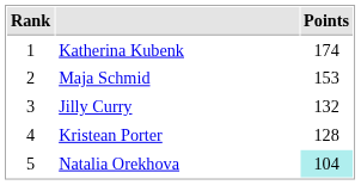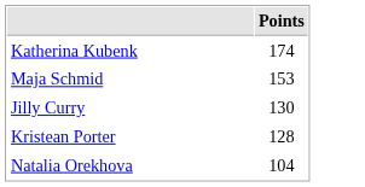 <table cellspacing="1" cellpadding="3" style="border:1px solid #AAAAAA;font-size:90%">
 <tr bgcolor="#E4E4E4">
-<th style="border-bottom:1px solid #AAAAAA" width=10>Rank</th>
 <th style="border-bottom:1px solid #AAAAAA" width=200></th>
 <th style="border-bottom:1px solid #AAAAAA" width=20>Points</th>
 </tr>
 <tr>
-<td align="center">1</td>
 <td> <a href='#'>Katherina Kubenk</a></td>
 <td align=center>174</td>
 </tr>
 <tr>
-<td align="center">2</td>
 <td> <a href='#'>Maja Schmid</a></td>
 <td align=center>153</td>
 </tr>
 <tr>
-<td align="center">3</td>
 <td> <a href='#'>Jilly Curry</a></td>
-<td align=center>132</td>
+<td align=center>130</td>
 </tr>
 <tr>
-<td align="center">4</td>
 <td> <a href='#'>Kristean Porter</a></td>
 <td align=center>128</td>
 </tr>
 <tr>
-<td align="center">5</td>
 <td> <a href='#'>Natalia Orekhova</a></td>
-<td align=center style="background: paleturquoise;">104</td>
+<td align=center>104</td>
 </tr>
 </table>
